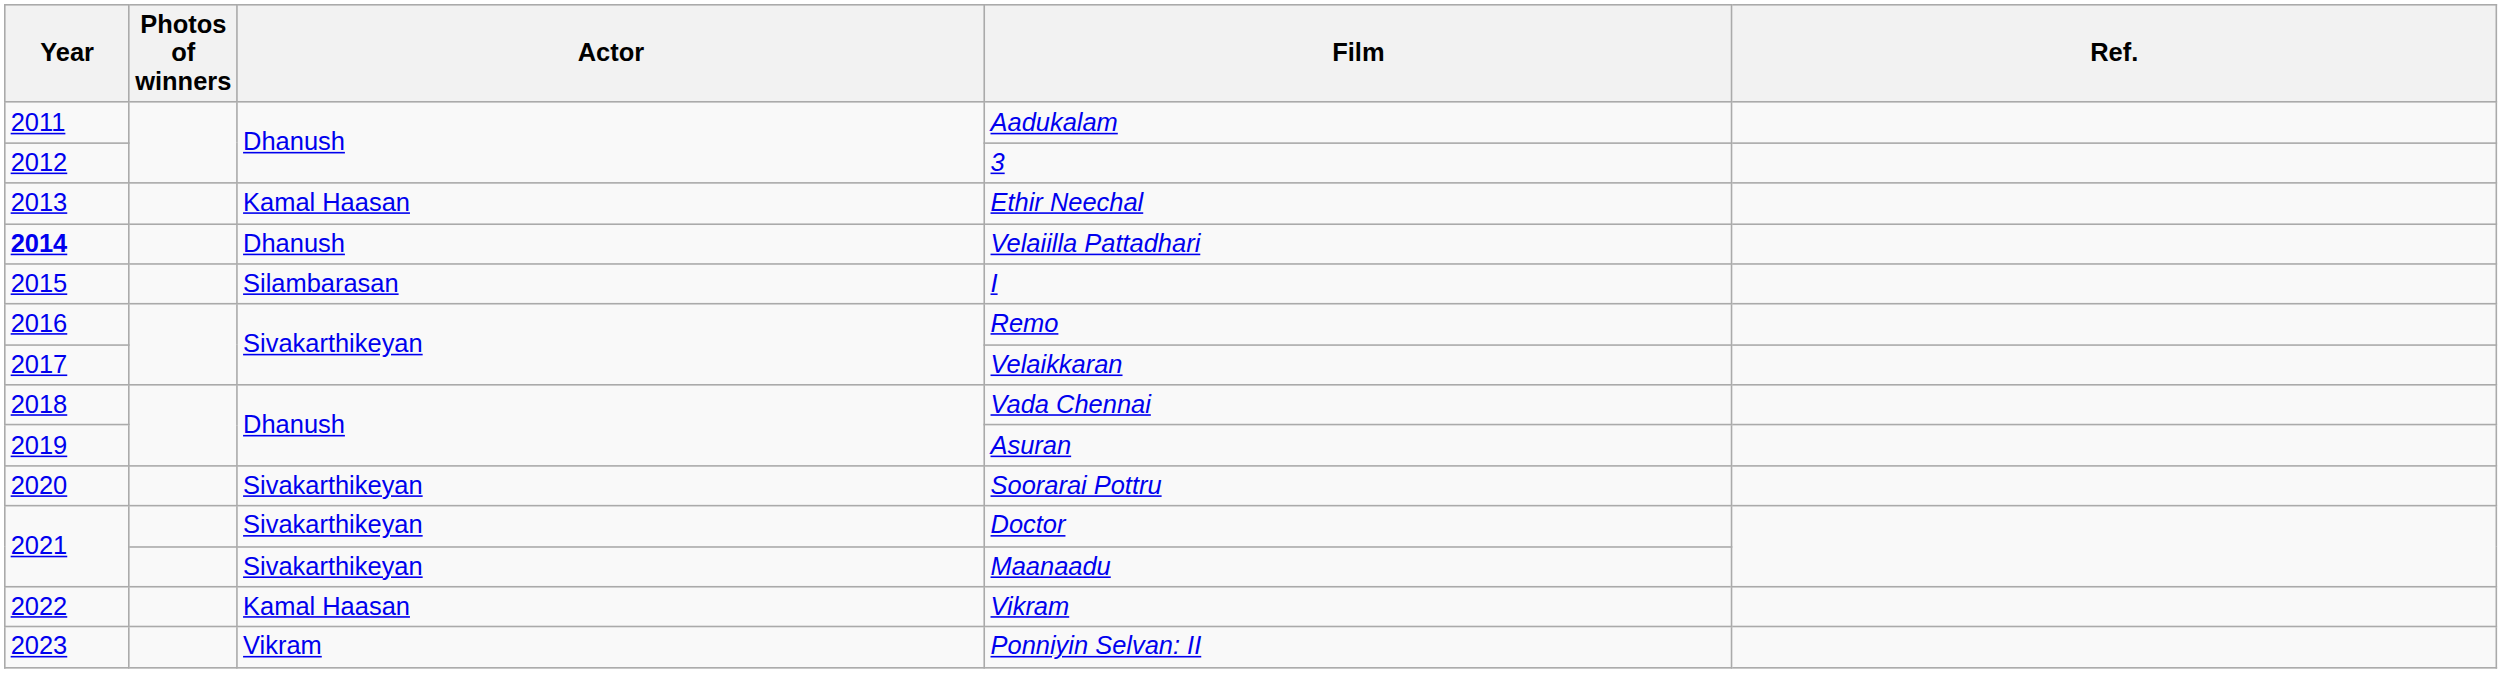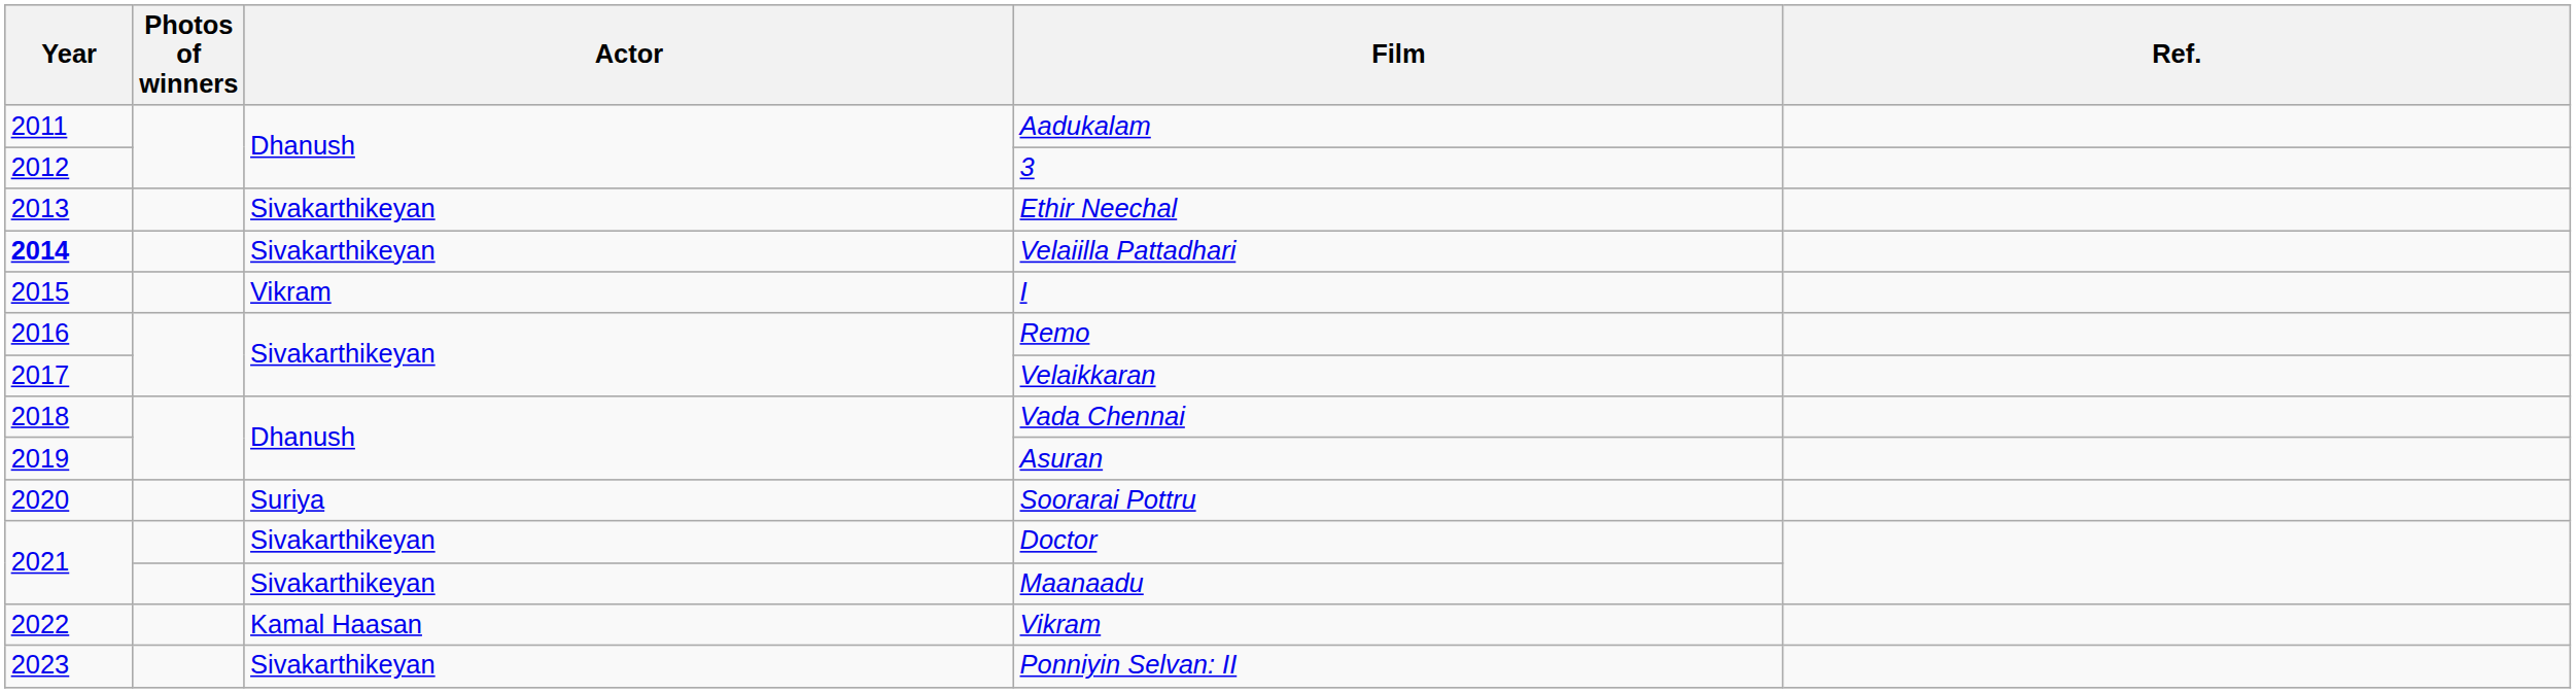 <table class="wikitable sortable" style="text-align:left;">
 <tr>
 <th scope="col" style="width:5%;text-align:center;">Year</th>
 <th scope="col" style="width:3%;text-align:center;">Photos of winners</th>
 <th scope="col" style="width:30%;text-align:center;">Actor</th>
 <th scope="col" style="width:30%;text-align:center;">Film</th>
 <th class="unsortable">Ref.</th>
 </tr>
 <tr>
 <td><a href='#'>2011</a></td>
 <td rowspan="2" style="text-align:center"></td>
 <td rowspan="2"><a href='#'>Dhanush</a></td>
 <td><em><a href='#'>Aadukalam</a></em></td>
 <td></td>
 </tr>
 <tr>
 <td><a href='#'>2012</a></td>
 <td><em><a href='#'>3</a></em></td>
 <td></td>
 </tr>
 <tr>
 <td><a href='#'>2013</a></td>
 <td style="text-align:center"></td>
-<td><a href='#'>Kamal Haasan</a></td>
+<td><a href='#'>Sivakarthikeyan</a></td>
 <td><em><a href='#'>Ethir Neechal</a></em></td>
 <td></td>
 </tr>
 <tr>
 <td><strong><a href='#'>2014</a></strong></td>
 <td style="text-align:center"></td>
-<td><a href='#'>Dhanush</a></td>
+<td><a href='#'>Sivakarthikeyan</a></td>
 <td><em><a href='#'>Velaiilla Pattadhari</a></em></td>
 <td></td>
 </tr>
 <tr>
 <td><a href='#'>2015</a></td>
 <td style="text-align:center"></td>
-<td><a href='#'>Silambarasan</a></td>
+<td><a href='#'>Vikram</a></td>
 <td><em><a href='#'>I</a></em></td>
 <td></td>
 </tr>
 <tr>
 <td><a href='#'>2016</a></td>
 <td rowspan="2" style="text-align:center"></td>
 <td rowspan="2"><a href='#'>Sivakarthikeyan</a></td>
 <td><em><a href='#'>Remo</a></em></td>
 <td></td>
 </tr>
 <tr>
 <td><a href='#'>2017</a></td>
 <td><em><a href='#'>Velaikkaran</a></em></td>
 <td></td>
 </tr>
 <tr>
 <td><a href='#'>2018</a></td>
 <td rowspan="2" style="text-align:center"></td>
 <td rowspan="2"><a href='#'>Dhanush</a></td>
 <td><em><a href='#'>Vada Chennai</a></em></td>
 <td></td>
 </tr>
 <tr>
 <td><a href='#'>2019</a></td>
 <td><em><a href='#'>Asuran</a></em></td>
 <td></td>
 </tr>
 <tr>
 <td><a href='#'>2020</a></td>
 <td style="text-align:center"></td>
-<td><a href='#'>Sivakarthikeyan</a></td>
+<td><a href='#'>Suriya</a></td>
 <td><em><a href='#'>Soorarai Pottru</a></em></td>
 <td></td>
 </tr>
 <tr>
 <td rowspan="2"><a href='#'>2021</a></td>
 <td style="text-align:center"></td>
 <td><a href='#'>Sivakarthikeyan</a></td>
 <td><em><a href='#'>Doctor</a></em></td>
 <td rowspan="2"></td>
 </tr>
 <tr>
 <td style="text-align:center"></td>
 <td><a href='#'>Sivakarthikeyan</a></td>
 <td><em><a href='#'>Maanaadu</a></em></td>
 </tr>
 <tr>
 <td><a href='#'>2022</a></td>
 <td style="text-align:center"></td>
 <td><a href='#'>Kamal Haasan</a></td>
 <td><em><a href='#'>Vikram</a></em></td>
 <td></td>
 </tr>
 <tr>
 <td><a href='#'>2023</a></td>
 <td style="text-align:center"></td>
-<td><a href='#'>Vikram</a></td>
+<td><a href='#'>Sivakarthikeyan</a></td>
 <td><em><a href='#'>Ponniyin Selvan: II</a></em></td>
 <td></td>
 </tr>
 </table>
